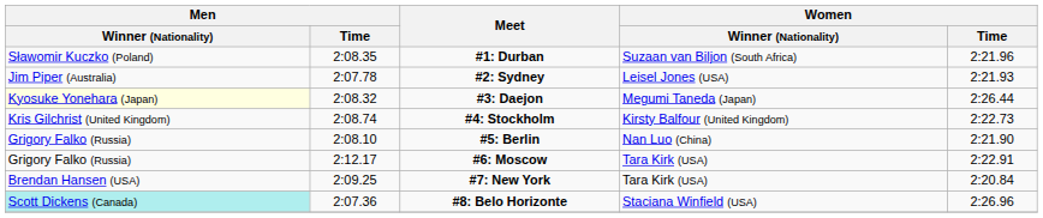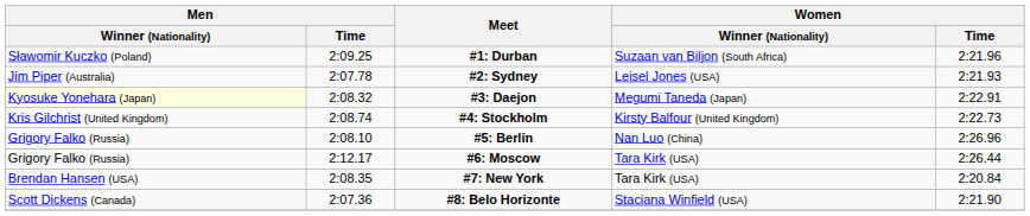 <table class=wikitable width=100%>
 <tr>
 <th colspan="2">Men</th>
 <th rowspan="2">Meet</th>
 <th colspan="2">Women</th>
 </tr>
 <tr>
 <th>Winner <small>(Nationality)</small></th>
 <th>Time</th>
 <th>Winner <small>(Nationality)</small></th>
 <th>Time</th>
 </tr>
 <tr>
 <td> <a href='#'>Sławomir Kuczko</a> <small>(Poland)</small></td>
-<td align=center>2:08.35</td>
+<td align=center>2:09.25</td>
 <td align=center><strong>#1: Durban</strong></td>
 <td> <a href='#'>Suzaan van Biljon</a> <small>(South Africa)</small></td>
 <td align=center>2:21.96</td>
 </tr>
 <tr>
 <td> <a href='#'>Jim Piper</a> <small>(Australia)</small></td>
 <td align=center>2:07.78</td>
 <td align=center><strong>#2: Sydney</strong></td>
 <td> <a href='#'>Leisel Jones</a> <small>(USA)</small></td>
 <td align=center>2:21.93</td>
 </tr>
 <tr>
 <td style="background: lightyellow;"> <a href='#'>Kyosuke Yonehara</a> <small>(Japan)</small></td>
 <td align=center>2:08.32</td>
 <td align=center><strong>#3: Daejon</strong></td>
 <td> <a href='#'>Megumi Taneda</a> <small>(Japan)</small></td>
-<td align=center>2:26.44</td>
+<td align=center>2:22.91</td>
 </tr>
 <tr>
 <td> <a href='#'>Kris Gilchrist</a> <small>(United Kingdom)</small></td>
 <td align=center>2:08.74</td>
 <td align=center><strong>#4: Stockholm</strong></td>
 <td> <a href='#'>Kirsty Balfour</a> <small>(United Kingdom)</small></td>
 <td align=center>2:22.73</td>
 </tr>
 <tr>
 <td> <a href='#'>Grigory Falko</a> <small>(Russia)</small></td>
 <td align=center>2:08.10</td>
 <td align=center><strong>#5: Berlin</strong></td>
 <td> <a href='#'>Nan Luo</a> <small>(China)</small></td>
-<td align=center>2:21.90</td>
+<td align=center>2:26.96</td>
 </tr>
 <tr>
 <td> Grigory Falko <small>(Russia)</small></td>
 <td align=center>2:12.17</td>
 <td align=center><strong>#6: Moscow</strong></td>
 <td> <a href='#'>Tara Kirk</a> <small>(USA)</small></td>
-<td align=center>2:22.91</td>
+<td align=center>2:26.44</td>
 </tr>
 <tr>
 <td> <a href='#'>Brendan Hansen</a> <small>(USA)</small></td>
-<td align=center>2:09.25</td>
+<td align=center>2:08.35</td>
 <td align=center><strong>#7: New York</strong></td>
 <td> Tara Kirk <small>(USA)</small></td>
 <td align=center>2:20.84</td>
 </tr>
 <tr>
-<td style="background: paleturquoise;"> <a href='#'>Scott Dickens</a> <small>(Canada)</small></td>
+<td> <a href='#'>Scott Dickens</a> <small>(Canada)</small></td>
 <td align=center>2:07.36</td>
 <td align=center><strong>#8: Belo Horizonte</strong></td>
 <td> <a href='#'>Staciana Winfield</a> <small>(USA)</small></td>
-<td align=center>2:26.96</td>
+<td align=center>2:21.90</td>
 </tr>
 <tr>
 </tr>
 </table>
